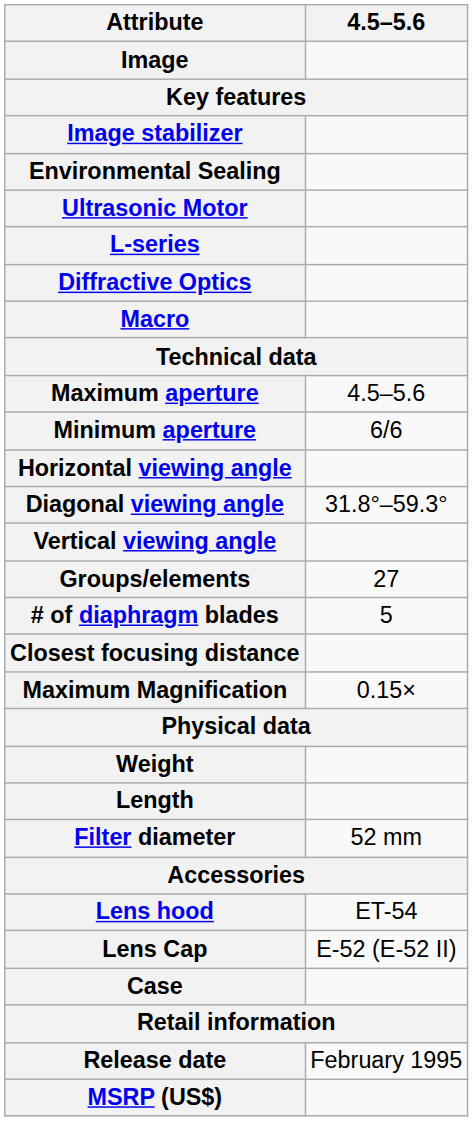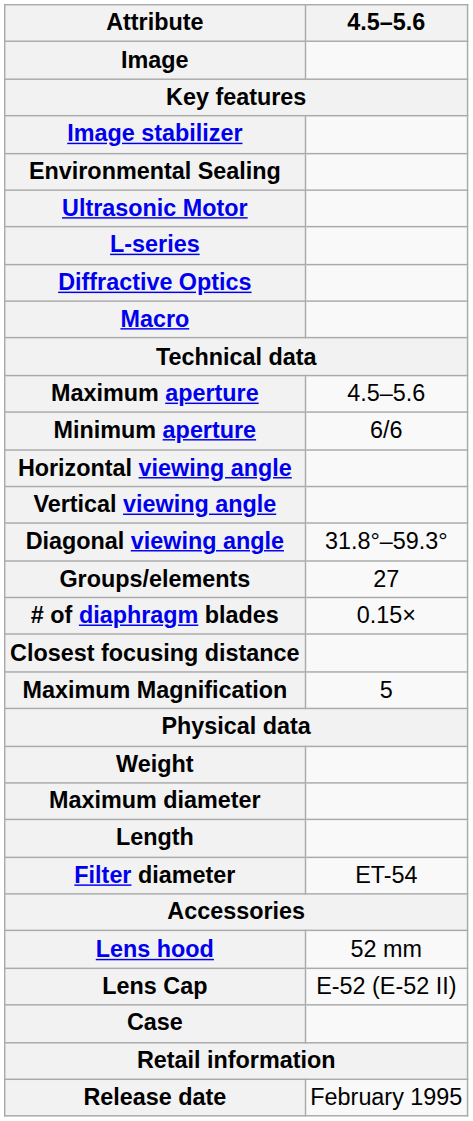 <table class="wikitable" style="text-align:center">
 <tr>
 <th>Attribute</th>
 <th>4.5–5.6</th>
 </tr>
 <tr>
 <th>Image</th>
 <td></td>
 </tr>
 <tr>
 <th colspan=2>Key features</th>
 </tr>
 <tr>
 <th><a href='#'>Image stabilizer</a></th>
 <td></td>
 </tr>
 <tr>
 <th>Environmental Sealing</th>
 <td></td>
 </tr>
 <tr>
 <th><a href='#'>Ultrasonic Motor</a></th>
 <td></td>
 </tr>
 <tr>
 <th><a href='#'>L-series</a></th>
 <td></td>
 </tr>
 <tr>
 <th><a href='#'>Diffractive Optics</a></th>
 <td></td>
 </tr>
 <tr>
 <th><a href='#'>Macro</a></th>
 <td></td>
 </tr>
 <tr>
 <th colspan=2>Technical data</th>
 </tr>
 <tr>
 <th>Maximum <a href='#'>aperture</a></th>
 <td>4.5–5.6</td>
 </tr>
 <tr>
 <th>Minimum <a href='#'>aperture</a></th>
 <td>6/6</td>
 </tr>
 <tr>
 <th>Horizontal <a href='#'>viewing angle</a></th>
 <td></td>
 </tr>
 <tr>
+<th>Vertical <a href='#'>viewing angle</a></th>
+<td></td>
+</tr>
+<tr>
 <th>Diagonal <a href='#'>viewing angle</a></th>
 <td>31.8°–59.3°</td>
-</tr>
-<tr>
-<th>Vertical <a href='#'>viewing angle</a></th>
-<td></td>
 </tr>
 <tr>
 <th>Groups/elements</th>
 <td>27</td>
 </tr>
 <tr>
 <th># of <a href='#'>diaphragm</a> blades</th>
-<td>5</td>
+<td>0.15×</td>
 </tr>
 <tr>
 <th>Closest focusing distance</th>
 <td></td>
 </tr>
 <tr>
 <th>Maximum Magnification</th>
-<td>0.15×</td>
+<td>5</td>
 </tr>
 <tr>
 <th colspan=2>Physical data</th>
 </tr>
 <tr>
 <th>Weight</th>
 <td></td>
 </tr>
 <tr>
+<th>Maximum diameter</th>
+<td></td>
+</tr>
+<tr>
 <th>Length</th>
 <td></td>
 </tr>
 <tr>
 <th><a href='#'>Filter</a> diameter</th>
-<td>52 mm</td>
+<td>ET-54</td>
 </tr>
 <tr>
 <th colspan=2>Accessories</th>
 </tr>
 <tr>
 <th><a href='#'>Lens hood</a></th>
-<td>ET-54</td>
+<td>52 mm</td>
 </tr>
 <tr>
 <th>Lens Cap</th>
 <td>E-52 (E-52 II)</td>
 </tr>
 <tr>
 <th>Case</th>
 <td></td>
 </tr>
 <tr>
 <th colspan=2>Retail information</th>
 </tr>
 <tr>
 <th>Release date</th>
 <td>February 1995</td>
 </tr>
-<tr>
-<th><a href='#'>MSRP</a> (US$)</th>
-<td></td>
-</tr>
 </table>
